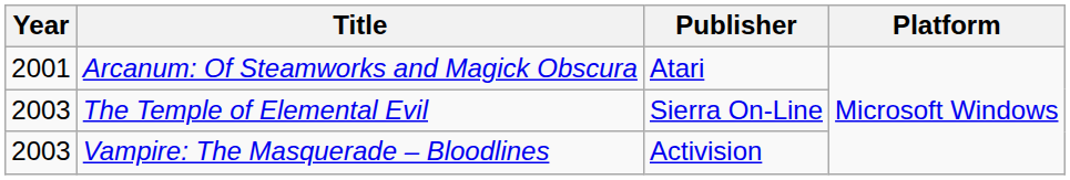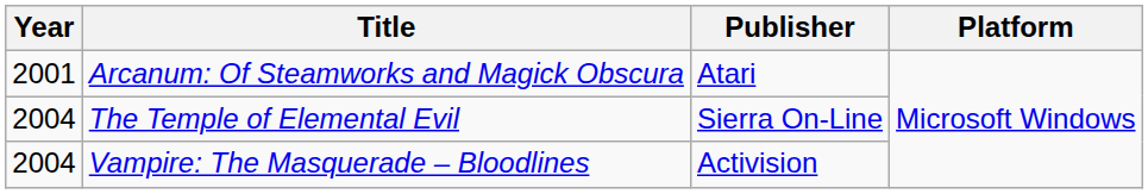 <table class="wikitable sortable">
 <tr>
 <th>Year</th>
 <th>Title</th>
 <th>Publisher</th>
 <th>Platform</th>
 </tr>
 <tr>
 <td>2001</td>
 <td><em><a href='#'>Arcanum: Of Steamworks and Magick Obscura</a></em></td>
 <td><a href='#'>Atari</a></td>
 <td rowspan="3"><a href='#'>Microsoft Windows</a></td>
 </tr>
 <tr>
-<td>2003</td>
+<td>2004</td>
 <td><em><a href='#'>The Temple of Elemental Evil</a></em></td>
 <td><a href='#'>Sierra On-Line</a></td>
 </tr>
 <tr>
-<td>2003</td>
+<td>2004</td>
 <td><em><a href='#'>Vampire: The Masquerade – Bloodlines</a></em></td>
 <td><a href='#'>Activision</a></td>
 </tr>
 </table>
